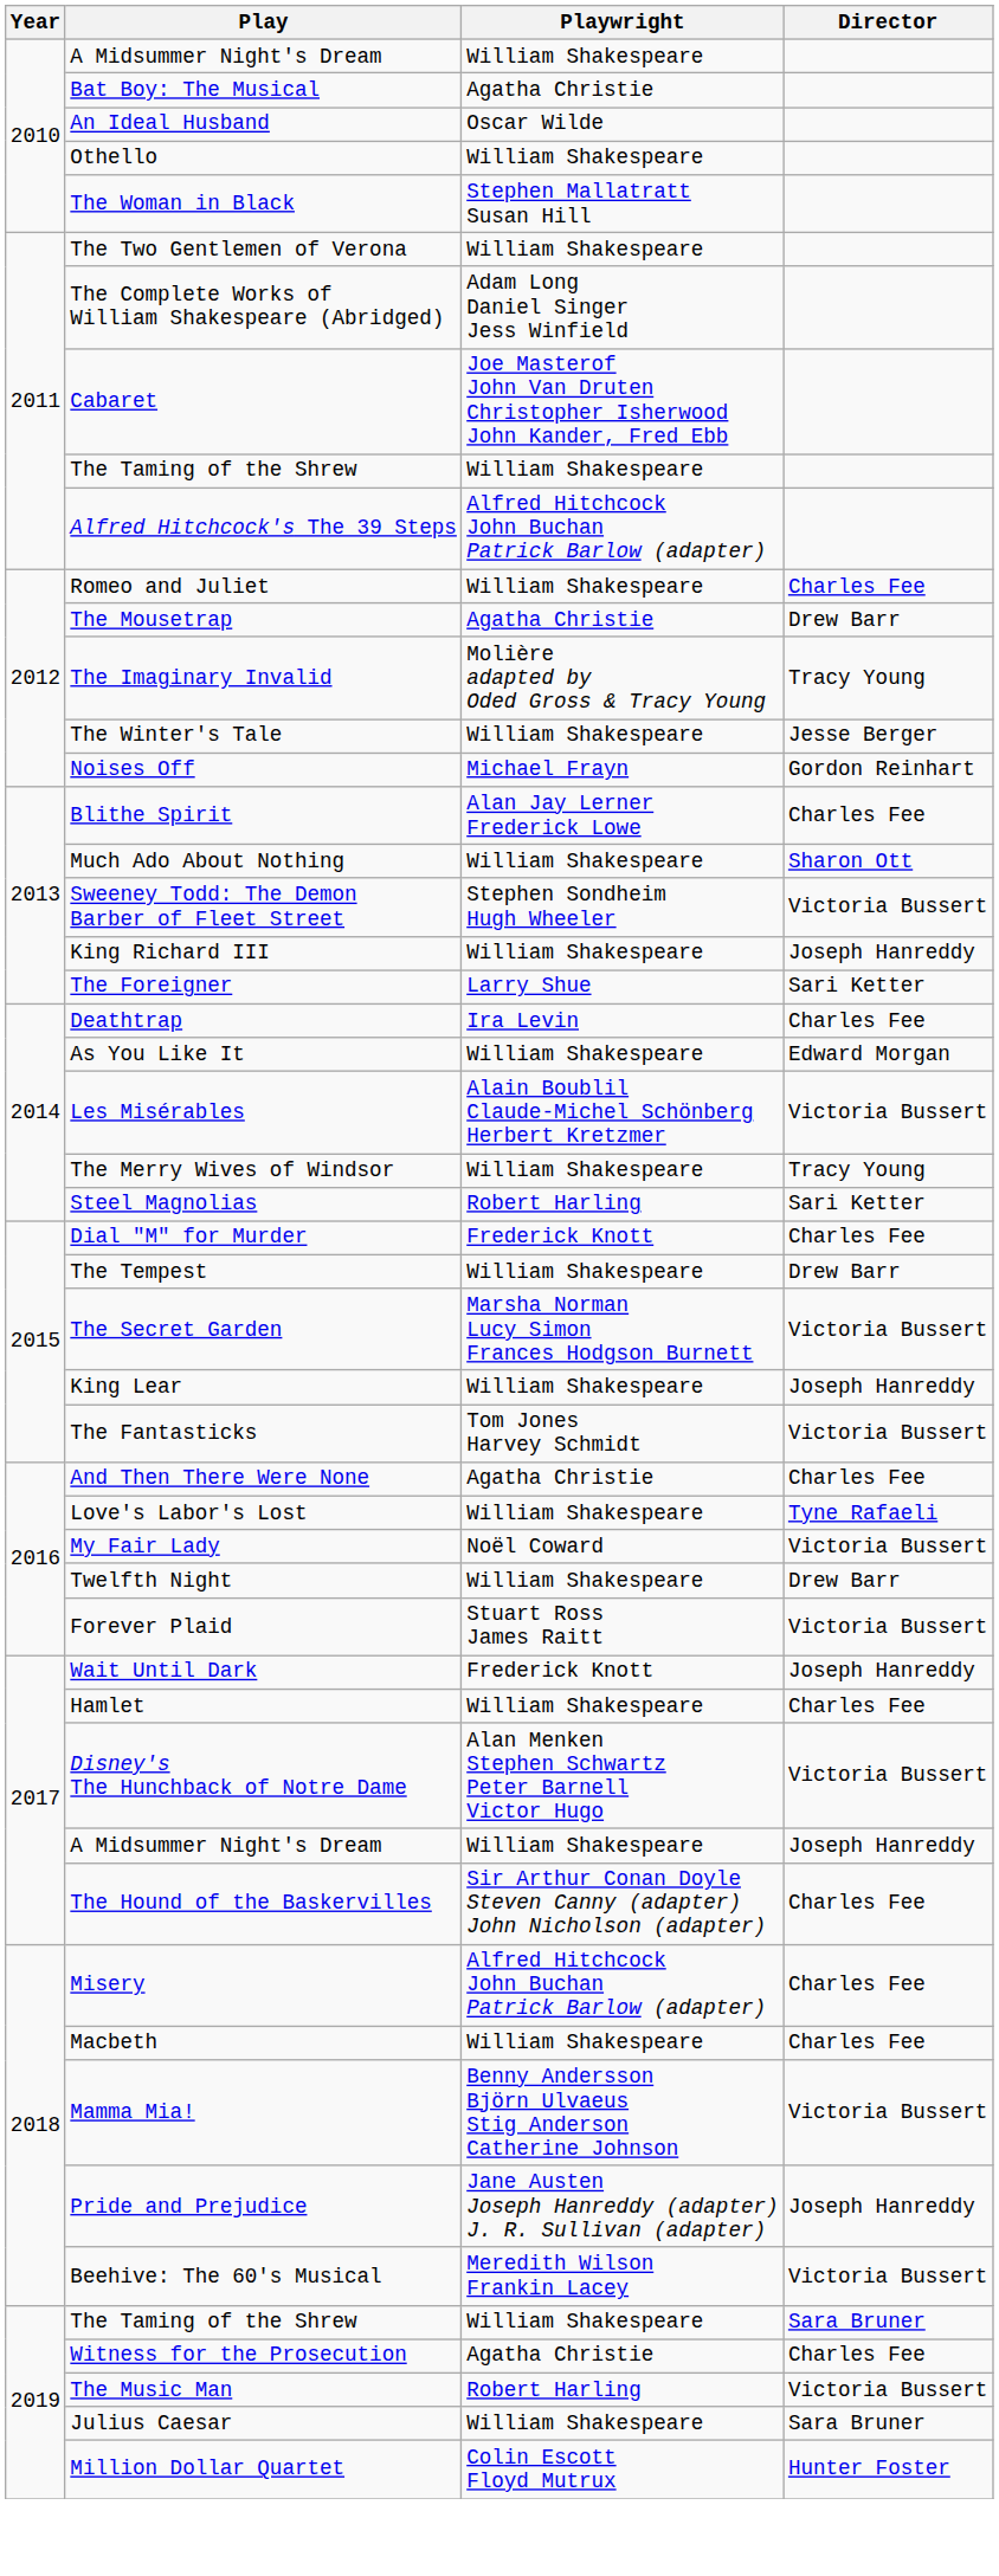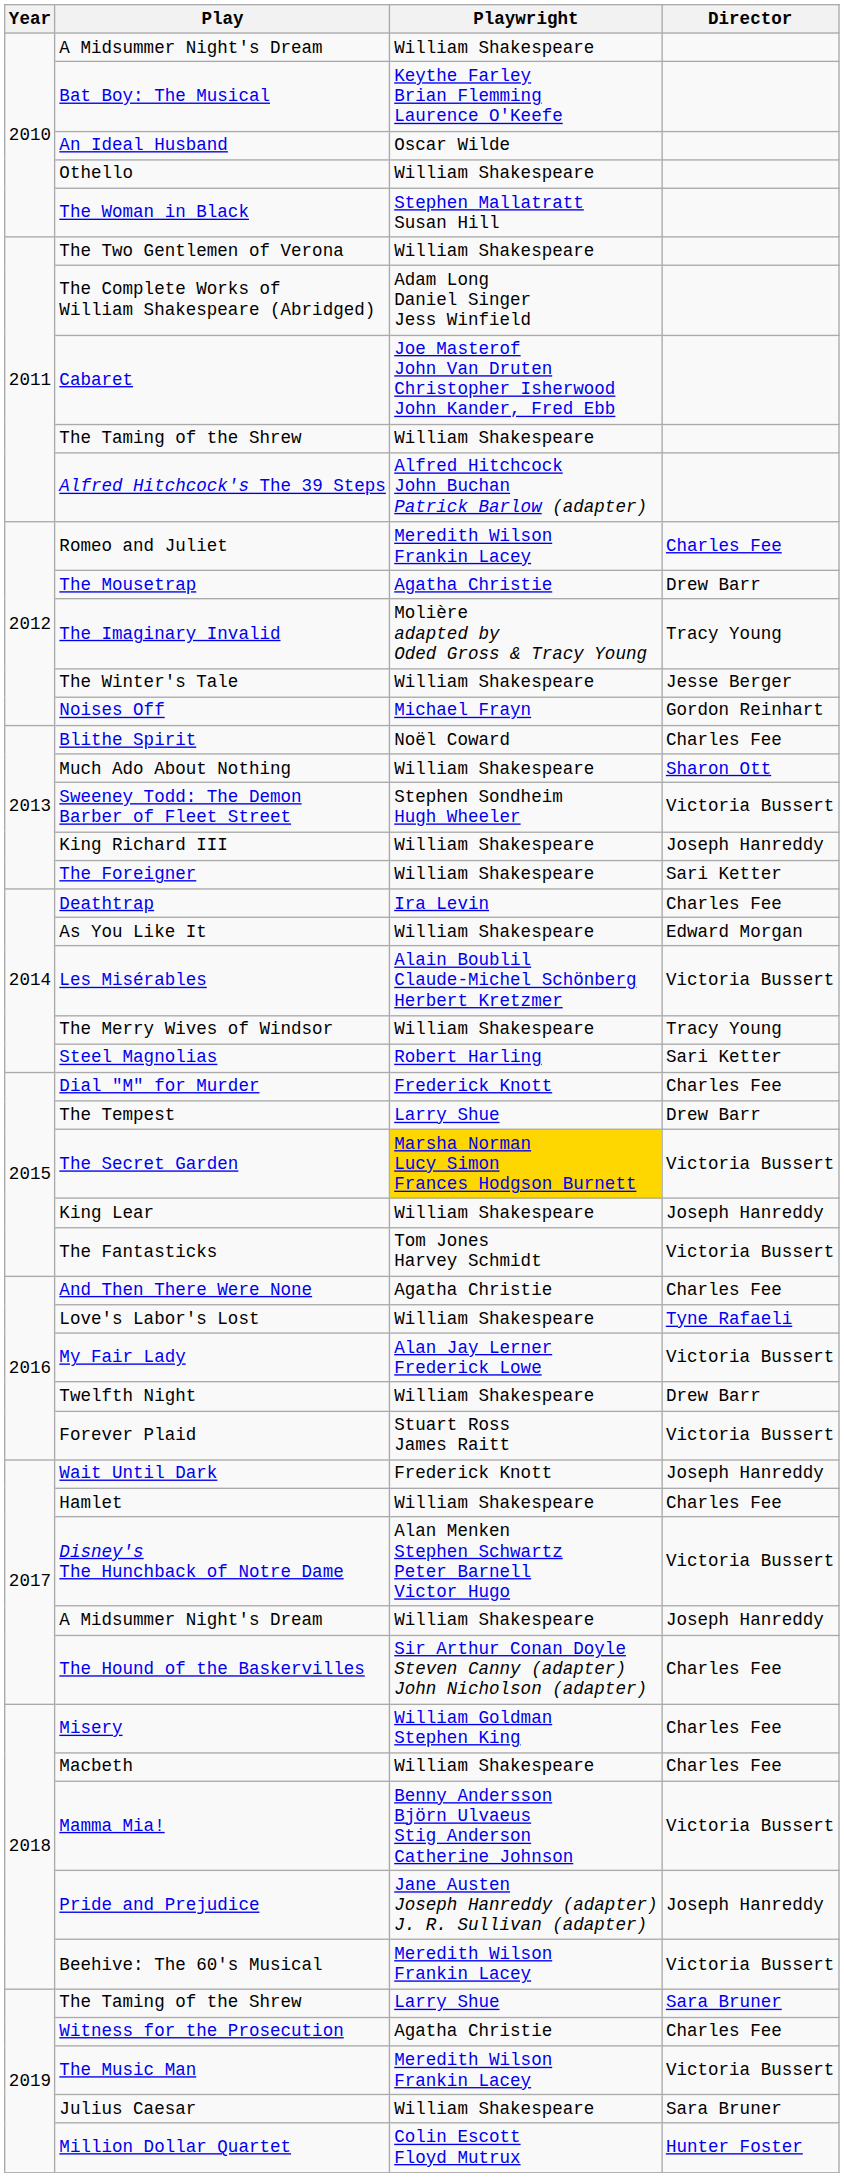 <table class="wikitable mw-collapsible">
 <tr>
 <th>Year</th>
 <th>Play</th>
 <th>Playwright</th>
 <th>Director</th>
 </tr>
 <tr>
 <td rowspan="5">2010</td>
 <td>A Midsummer Night's Dream</td>
 <td>William Shakespeare</td>
 <td></td>
 </tr>
 <tr>
 <td><a href='#'>Bat Boy: The Musical</a></td>
-<td>Agatha Christie</td>
+<td><a href='#'>Keythe Farley</a><br><a href='#'>Brian Flemming</a><br><a href='#'>Laurence O'Keefe</a></td>
 <td></td>
 </tr>
 <tr>
 <td><a href='#'>An Ideal Husband</a></td>
 <td>Oscar Wilde</td>
 <td></td>
 </tr>
 <tr>
 <td>Othello</td>
 <td>William Shakespeare</td>
 <td></td>
 </tr>
 <tr>
 <td><a href='#'>The Woman in Black</a></td>
 <td><a href='#'>Stephen Mallatratt</a><br>Susan Hill</td>
 <td></td>
 </tr>
 <tr>
 <td rowspan="5">2011</td>
 <td>The Two Gentlemen of Verona</td>
 <td>William Shakespeare</td>
 <td></td>
 </tr>
 <tr>
 <td>The Complete Works of<br>William Shakespeare (Abridged)</td>
 <td>Adam Long<br>Daniel Singer<br>Jess Winfield</td>
 <td></td>
 </tr>
 <tr>
 <td><a href='#'>Cabaret</a></td>
 <td><a href='#'>Joe Masterof</a><br><a href='#'>John Van Druten</a><br><a href='#'>Christopher Isherwood</a><br><a href='#'>John Kander, Fred Ebb</a></td>
 <td></td>
 </tr>
 <tr>
 <td>The Taming of the Shrew</td>
 <td>William Shakespeare</td>
 <td></td>
 </tr>
 <tr>
 <td><a href='#'><em>Alfred Hitchcock's</em> The 39 Steps</a></td>
 <td><a href='#'>Alfred Hitchcock</a><br><a href='#'>John Buchan</a><br><em><a href='#'>Patrick Barlow</a> (adapter)</em></td>
 <td></td>
 </tr>
 <tr>
 <td rowspan="5">2012</td>
 <td>Romeo and Juliet</td>
-<td>William Shakespeare</td>
+<td><a href='#'>Meredith Wilson</a><br><a href='#'>Frankin Lacey</a></td>
 <td><a href='#'>Charles Fee</a></td>
 </tr>
 <tr>
 <td><a href='#'>The Mousetrap</a></td>
 <td><a href='#'>Agatha Christie</a></td>
 <td>Drew Barr</td>
 </tr>
 <tr>
 <td><a href='#'>The Imaginary Invalid</a></td>
 <td>Molière<br><em>adapted by</em><br><em>Oded Gross & Tracy Young</em></td>
 <td>Tracy Young</td>
 </tr>
 <tr>
 <td>The Winter's Tale</td>
 <td>William Shakespeare</td>
 <td>Jesse Berger</td>
 </tr>
 <tr>
 <td><a href='#'>Noises Off</a></td>
 <td><a href='#'>Michael Frayn</a></td>
 <td>Gordon Reinhart</td>
 </tr>
 <tr>
 <td rowspan="5">2013</td>
 <td><a href='#'>Blithe Spirit</a></td>
-<td><a href='#'>Alan Jay Lerner</a><br><a href='#'>Frederick Lowe</a></td>
+<td>Noël Coward</td>
 <td>Charles Fee</td>
 </tr>
 <tr>
 <td>Much Ado About Nothing</td>
 <td>William Shakespeare</td>
 <td><a href='#'>Sharon Ott</a></td>
 </tr>
 <tr>
 <td><a href='#'>Sweeney Todd: The Demon</a><br><a href='#'>Barber of Fleet Street</a></td>
 <td>Stephen Sondheim<br><a href='#'>Hugh Wheeler</a></td>
 <td>Victoria Bussert</td>
 </tr>
 <tr>
 <td>King Richard III</td>
 <td>William Shakespeare</td>
 <td>Joseph Hanreddy</td>
 </tr>
 <tr>
 <td><a href='#'>The Foreigner</a></td>
-<td><a href='#'>Larry Shue</a></td>
+<td>William Shakespeare</td>
 <td>Sari Ketter</td>
 </tr>
 <tr>
 <td rowspan="5">2014</td>
 <td><a href='#'>Deathtrap</a></td>
 <td><a href='#'>Ira Levin</a></td>
 <td>Charles Fee</td>
 </tr>
 <tr>
 <td>As You Like It</td>
 <td>William Shakespeare</td>
 <td>Edward Morgan</td>
 </tr>
 <tr>
 <td><a href='#'>Les Misérables</a></td>
 <td><a href='#'>Alain Boublil</a><br><a href='#'>Claude-Michel Schönberg</a><br><a href='#'>Herbert Kretzmer</a></td>
 <td>Victoria Bussert</td>
 </tr>
 <tr>
 <td>The Merry Wives of Windsor</td>
 <td>William Shakespeare</td>
 <td>Tracy Young</td>
 </tr>
 <tr>
 <td><a href='#'>Steel Magnolias</a></td>
 <td><a href='#'>Robert Harling</a></td>
 <td>Sari Ketter</td>
 </tr>
 <tr>
 <td rowspan="5">2015</td>
 <td><a href='#'>Dial "M" for Murder</a></td>
 <td><a href='#'>Frederick Knott</a></td>
 <td>Charles Fee</td>
 </tr>
 <tr>
 <td>The Tempest</td>
-<td>William Shakespeare</td>
+<td><a href='#'>Larry Shue</a></td>
 <td>Drew Barr</td>
 </tr>
 <tr>
 <td><a href='#'>The Secret Garden</a></td>
-<td><a href='#'>Marsha Norman</a><br><a href='#'>Lucy Simon</a><br><a href='#'>Frances Hodgson Burnett</a></td>
+<td style="background: gold;"><a href='#'>Marsha Norman</a><br><a href='#'>Lucy Simon</a><br><a href='#'>Frances Hodgson Burnett</a></td>
 <td>Victoria Bussert</td>
 </tr>
 <tr>
 <td>King Lear</td>
 <td>William Shakespeare</td>
 <td>Joseph Hanreddy</td>
 </tr>
 <tr>
 <td>The Fantasticks</td>
 <td>Tom Jones<br>Harvey Schmidt</td>
 <td>Victoria Bussert</td>
 </tr>
 <tr>
 <td rowspan="5">2016</td>
 <td><a href='#'>And Then There Were None</a></td>
 <td>Agatha Christie</td>
 <td>Charles Fee</td>
 </tr>
 <tr>
 <td>Love's Labor's Lost</td>
 <td>William Shakespeare</td>
 <td><a href='#'>Tyne Rafaeli</a></td>
 </tr>
 <tr>
 <td><a href='#'>My Fair Lady</a></td>
-<td>Noël Coward</td>
+<td><a href='#'>Alan Jay Lerner</a><br><a href='#'>Frederick Lowe</a></td>
 <td>Victoria Bussert</td>
 </tr>
 <tr>
 <td>Twelfth Night</td>
 <td>William Shakespeare</td>
 <td>Drew Barr</td>
 </tr>
 <tr>
 <td>Forever Plaid</td>
 <td>Stuart Ross<br>James Raitt</td>
 <td>Victoria Bussert</td>
 </tr>
 <tr>
 <td rowspan="5">2017</td>
 <td><a href='#'>Wait Until Dark</a></td>
 <td>Frederick Knott</td>
 <td>Joseph Hanreddy</td>
 </tr>
 <tr>
 <td>Hamlet</td>
 <td>William Shakespeare</td>
 <td>Charles Fee</td>
 </tr>
 <tr>
 <td><em><a href='#'>Disney's</a></em><br><a href='#'>The Hunchback of Notre Dame</a></td>
 <td>Alan Menken<br><a href='#'>Stephen Schwartz</a><br><a href='#'>Peter Barnell</a><br><a href='#'>Victor Hugo</a></td>
 <td>Victoria Bussert</td>
 </tr>
 <tr>
 <td>A Midsummer Night's Dream</td>
 <td>William Shakespeare</td>
 <td>Joseph Hanreddy</td>
 </tr>
 <tr>
 <td><a href='#'>The Hound of the Baskervilles</a></td>
 <td><a href='#'>Sir Arthur Conan Doyle</a><br><em>Steven Canny (adapter)</em><br><em>John Nicholson (adapter)</em></td>
 <td>Charles Fee</td>
 </tr>
 <tr>
 <td rowspan="5">2018</td>
 <td><a href='#'>Misery</a></td>
-<td><a href='#'>Alfred Hitchcock</a><br><a href='#'>John Buchan</a><br><em><a href='#'>Patrick Barlow</a> (adapter)</em></td>
+<td><a href='#'>William Goldman</a><br><a href='#'>Stephen King</a></td>
 <td>Charles Fee</td>
 </tr>
 <tr>
 <td>Macbeth</td>
 <td>William Shakespeare</td>
 <td>Charles Fee</td>
 </tr>
 <tr>
 <td><a href='#'>Mamma Mia!</a></td>
 <td><a href='#'>Benny Andersson</a><br><a href='#'>Björn Ulvaeus</a><br><a href='#'>Stig Anderson</a><br><a href='#'>Catherine Johnson</a></td>
 <td>Victoria Bussert</td>
 </tr>
 <tr>
 <td><a href='#'>Pride and Prejudice</a></td>
 <td><a href='#'>Jane Austen</a><br><em>Joseph Hanreddy (adapter)</em><br><em>J. R. Sullivan (adapter)</em></td>
 <td>Joseph Hanreddy</td>
 </tr>
 <tr>
 <td>Beehive: The 60's Musical</td>
 <td><a href='#'>Meredith Wilson</a><br><a href='#'>Frankin Lacey</a></td>
 <td>Victoria Bussert</td>
 </tr>
 <tr>
 <td rowspan="5">2019</td>
 <td>The Taming of the Shrew</td>
-<td>William Shakespeare</td>
+<td><a href='#'>Larry Shue</a></td>
 <td><a href='#'>Sara Bruner</a></td>
 </tr>
 <tr>
 <td><a href='#'>Witness for the Prosecution</a></td>
 <td>Agatha Christie</td>
 <td>Charles Fee</td>
 </tr>
 <tr>
 <td><a href='#'>The Music Man</a></td>
-<td><a href='#'>Robert Harling</a></td>
+<td><a href='#'>Meredith Wilson</a><br><a href='#'>Frankin Lacey</a></td>
 <td>Victoria Bussert</td>
 </tr>
 <tr>
 <td>Julius Caesar</td>
 <td>William Shakespeare</td>
 <td>Sara Bruner</td>
 </tr>
 <tr>
 <td><a href='#'>Million Dollar Quartet</a></td>
 <td><a href='#'>Colin Escott</a><br><a href='#'>Floyd Mutrux</a></td>
 <td><a href='#'>Hunter Foster</a></td>
 </tr>
 </table>
